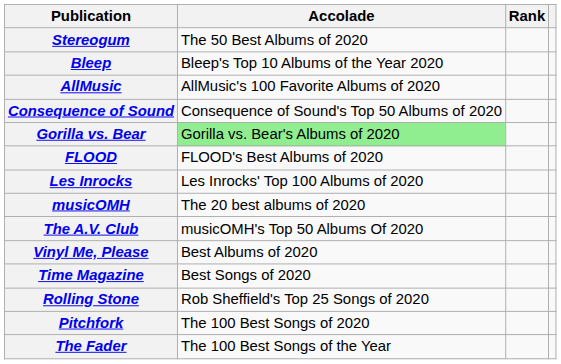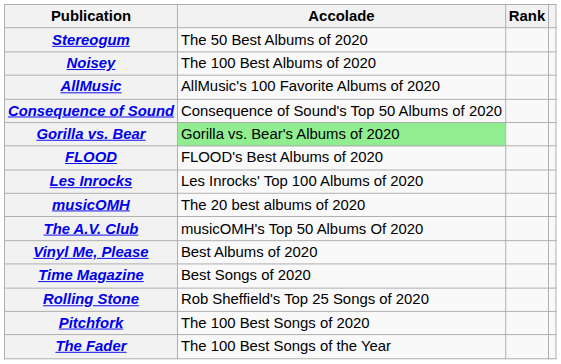 <table class="wikitable sortable plainrowheaders">
 <tr>
 <th scope="col">Publication</th>
 <th scope="col">Accolade</th>
 <th scope="col">Rank</th>
 <th scope="col" class="unsortable"></th>
 </tr>
 <tr>
 <th scope="row"><em><a href='#'>Stereogum</a></em></th>
 <td>The 50 Best Albums of 2020</td>
 <td></td>
 <td></td>
 </tr>
 <tr>
-<th scope="row"><em><a href='#'>Bleep</a></em></th>
-<td>Bleep's Top 10 Albums of the Year 2020</td>
+<th scope="row"><em><a href='#'>Noisey</a></em></th>
+<td>The 100 Best Albums of 2020</td>
 <td></td>
 <td></td>
 </tr>
 <tr>
 <th scope="row"><em><a href='#'>AllMusic</a></em></th>
 <td>AllMusic's 100 Favorite Albums of 2020</td>
 <td></td>
 <td></td>
 </tr>
 <tr>
 <th scope="row"><em><a href='#'>Consequence of Sound</a></em></th>
 <td>Consequence of Sound's Top 50 Albums of 2020</td>
 <td></td>
 <td></td>
 </tr>
 <tr>
 <th scope="row"><em><a href='#'>Gorilla vs. Bear</a></em></th>
 <td style="background: lightgreen;">Gorilla vs. Bear's Albums of 2020</td>
 <td></td>
 <td></td>
 </tr>
 <tr>
 <th scope="row"><em><a href='#'>FLOOD</a></em></th>
 <td>FLOOD's Best Albums of 2020</td>
 <td></td>
 <td></td>
 </tr>
 <tr>
 <th scope="row"><em><a href='#'>Les Inrocks</a></em></th>
 <td>Les Inrocks' Top 100 Albums of 2020</td>
 <td></td>
 <td></td>
 </tr>
 <tr>
 <th scope="row"><em><a href='#'>musicOMH</a></em></th>
 <td>The 20 best albums of 2020</td>
 <td></td>
 <td></td>
 </tr>
 <tr>
 <th scope="row"><em><a href='#'>The A.V. Club</a></em></th>
 <td>musicOMH's Top 50 Albums Of 2020</td>
 <td></td>
 <td></td>
 </tr>
 <tr>
 <th scope="row"><em><a href='#'>Vinyl Me, Please</a></em></th>
 <td>Best Albums of 2020</td>
 <td></td>
 <td></td>
 </tr>
 <tr>
 <th scope="row"><em><a href='#'>Time Magazine</a></em></th>
 <td>Best Songs of 2020</td>
 <td></td>
 <td></td>
 </tr>
 <tr>
 <th scope="row"><em><a href='#'>Rolling Stone</a></em></th>
 <td>Rob Sheffield's Top 25 Songs of 2020</td>
 <td></td>
 <td></td>
 </tr>
 <tr>
 <th scope="row"><em><a href='#'>Pitchfork</a></em></th>
 <td>The 100 Best Songs of 2020</td>
 <td></td>
 <td></td>
 </tr>
 <tr>
 <th scope="row"><em><a href='#'>The Fader</a></em></th>
 <td>The 100 Best Songs of the Year</td>
 <td></td>
 <td></td>
 </tr>
 </table>
